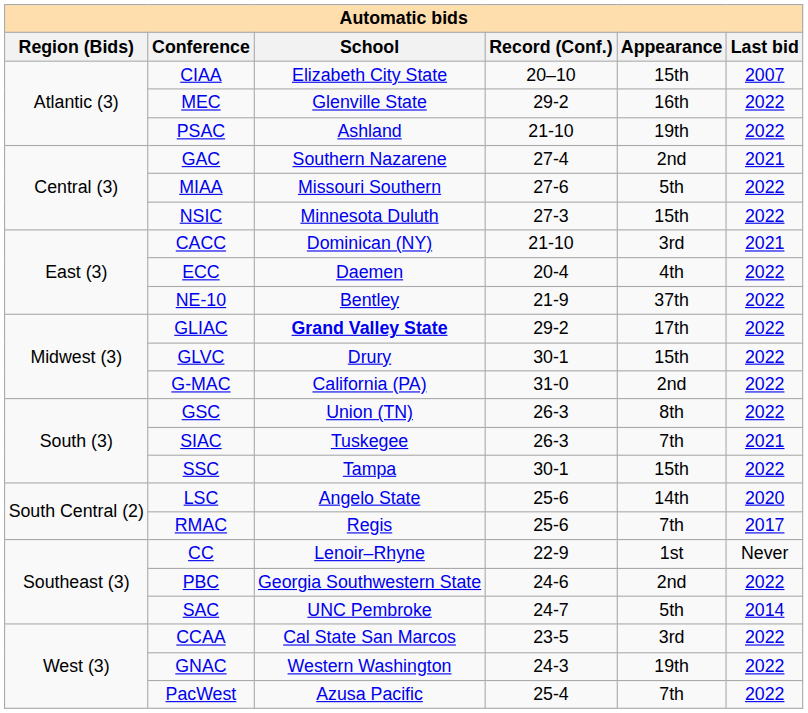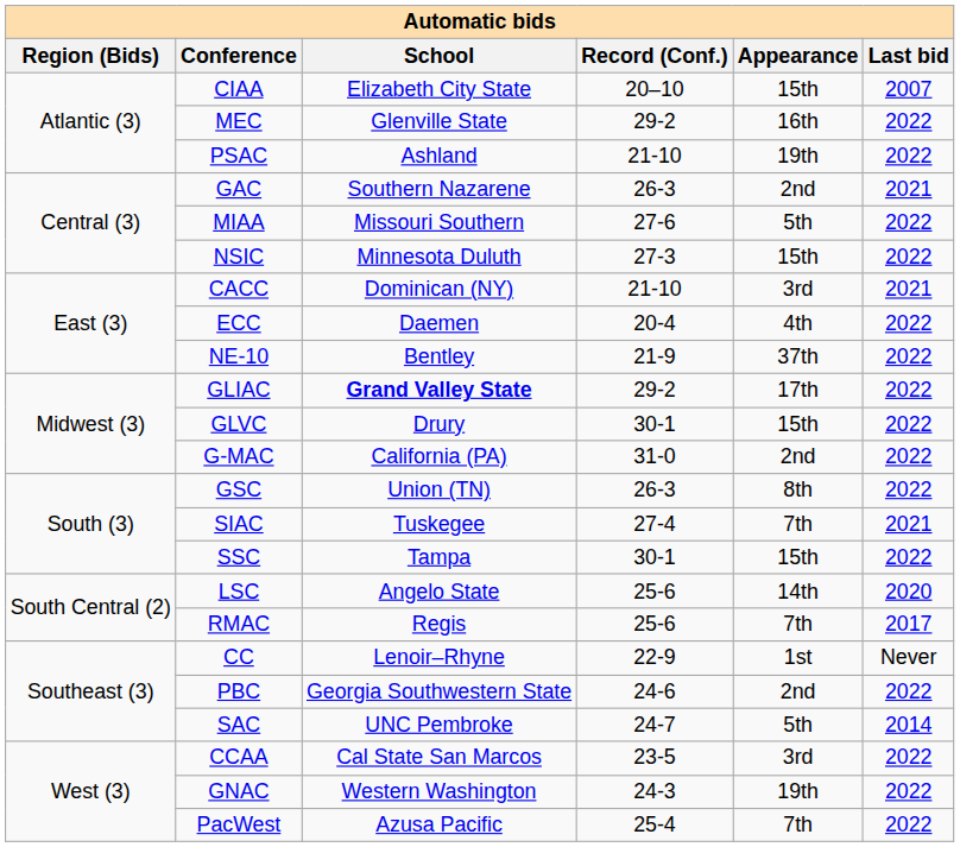 <table class="wikitable sortable" style="text-align:center;">
 <tr>
 <th colspan="6" style="background:#ffdead;">Automatic bids</th>
 </tr>
 <tr>
 <th>Region (Bids)</th>
 <th>Conference</th>
 <th>School</th>
 <th>Record (Conf.)</th>
 <th>Appearance</th>
 <th>Last bid</th>
 </tr>
 <tr>
 <td rowspan=3>Atlantic (3)</td>
 <td><a href='#'>CIAA</a></td>
 <td><a href='#'>Elizabeth City State</a></td>
 <td align=center>20–10</td>
 <td align=center>15th</td>
 <td align=center><a href='#'>2007</a></td>
 </tr>
 <tr>
 <td><a href='#'>MEC</a></td>
 <td><a href='#'>Glenville State</a></td>
 <td align=center>29-2</td>
 <td align=center>16th</td>
 <td align=center><a href='#'>2022</a></td>
 </tr>
 <tr>
 <td><a href='#'>PSAC</a></td>
 <td><a href='#'>Ashland</a></td>
 <td align=center>21-10</td>
 <td align=center>19th</td>
 <td align=center><a href='#'>2022</a></td>
 </tr>
 <tr>
 <td rowspan=3>Central (3)</td>
 <td><a href='#'>GAC</a></td>
 <td><a href='#'>Southern Nazarene</a></td>
-<td align=center>27-4</td>
+<td align=center>26-3</td>
 <td align=center>2nd</td>
 <td align=center><a href='#'>2021</a></td>
 </tr>
 <tr>
 <td><a href='#'>MIAA</a></td>
 <td><a href='#'>Missouri Southern</a></td>
 <td align=center>27-6</td>
 <td align=center>5th</td>
 <td align=center><a href='#'>2022</a></td>
 </tr>
 <tr>
 <td><a href='#'>NSIC</a></td>
 <td><a href='#'>Minnesota Duluth</a></td>
 <td align=center>27-3</td>
 <td align=center>15th</td>
 <td align=center><a href='#'>2022</a></td>
 </tr>
 <tr>
 <td rowspan=3>East (3)</td>
 <td><a href='#'>CACC</a></td>
 <td><a href='#'>Dominican (NY)</a></td>
 <td align=center>21-10</td>
 <td align=center>3rd</td>
 <td align=center><a href='#'>2021</a></td>
 </tr>
 <tr>
 <td><a href='#'>ECC</a></td>
 <td><a href='#'>Daemen</a></td>
 <td align=center>20-4</td>
 <td align=center>4th</td>
 <td align=center><a href='#'>2022</a></td>
 </tr>
 <tr>
 <td><a href='#'>NE-10</a></td>
 <td><a href='#'>Bentley</a></td>
 <td align=center>21-9</td>
 <td align=center>37th</td>
 <td align=center><a href='#'>2022</a></td>
 </tr>
 <tr>
 <td rowspan=3>Midwest (3)</td>
 <td><a href='#'>GLIAC</a></td>
 <td><strong><a href='#'>Grand Valley State</a></strong></td>
 <td align=center>29-2</td>
 <td align=center>17th</td>
 <td align=center><a href='#'>2022</a></td>
 </tr>
 <tr>
 <td><a href='#'>GLVC</a></td>
 <td><a href='#'>Drury</a></td>
 <td align=center>30-1</td>
 <td align=center>15th</td>
 <td align=center><a href='#'>2022</a></td>
 </tr>
 <tr>
 <td><a href='#'>G-MAC</a></td>
 <td><a href='#'>California (PA)</a></td>
 <td align=center>31-0</td>
 <td align=center>2nd</td>
 <td align=center><a href='#'>2022</a></td>
 </tr>
 <tr>
 <td rowspan=3>South (3)</td>
 <td><a href='#'>GSC</a></td>
 <td><a href='#'>Union (TN)</a></td>
 <td align=center>26-3</td>
 <td align=center>8th</td>
 <td align=center><a href='#'>2022</a></td>
 </tr>
 <tr>
 <td><a href='#'>SIAC</a></td>
 <td><a href='#'>Tuskegee</a></td>
-<td align=center>26-3</td>
+<td align=center>27-4</td>
 <td align=center>7th</td>
 <td align=center><a href='#'>2021</a></td>
 </tr>
 <tr>
 <td><a href='#'>SSC</a></td>
 <td><a href='#'>Tampa</a></td>
 <td align=center>30-1</td>
 <td align=center>15th</td>
 <td align=center><a href='#'>2022</a></td>
 </tr>
 <tr>
 <td rowspan=2>South Central (2)</td>
 <td><a href='#'>LSC</a></td>
 <td><a href='#'>Angelo State</a></td>
 <td align=center>25-6</td>
 <td align=center>14th</td>
 <td align=center><a href='#'>2020</a></td>
 </tr>
 <tr>
 <td><a href='#'>RMAC</a></td>
 <td><a href='#'>Regis</a></td>
 <td align=center>25-6</td>
 <td align=center>7th</td>
 <td align=center><a href='#'>2017</a></td>
 </tr>
 <tr>
 <td rowspan=3>Southeast (3)</td>
 <td><a href='#'>CC</a></td>
 <td><a href='#'>Lenoir–Rhyne</a></td>
 <td align=center>22-9</td>
 <td align=center>1st</td>
 <td align=center>Never</td>
 </tr>
 <tr>
 <td><a href='#'>PBC</a></td>
 <td><a href='#'>Georgia Southwestern State</a></td>
 <td align=center>24-6</td>
 <td align=center>2nd</td>
 <td align=center><a href='#'>2022</a></td>
 </tr>
 <tr>
 <td><a href='#'>SAC</a></td>
 <td><a href='#'>UNC Pembroke</a></td>
 <td align=center>24-7</td>
 <td align=center>5th</td>
 <td align=center><a href='#'>2014</a></td>
 </tr>
 <tr>
 <td rowspan=3>West (3)</td>
 <td><a href='#'>CCAA</a></td>
 <td><a href='#'>Cal State San Marcos</a></td>
 <td align=center>23-5</td>
 <td align=center>3rd</td>
 <td align=center><a href='#'>2022</a></td>
 </tr>
 <tr>
 <td><a href='#'>GNAC</a></td>
 <td><a href='#'>Western Washington</a></td>
 <td align=center>24-3</td>
 <td align=center>19th</td>
 <td align=center><a href='#'>2022</a></td>
 </tr>
 <tr>
 <td><a href='#'>PacWest</a></td>
 <td><a href='#'>Azusa Pacific</a></td>
 <td align=center>25-4</td>
 <td align=center>7th</td>
 <td align=center><a href='#'>2022</a></td>
 </tr>
 </table>
